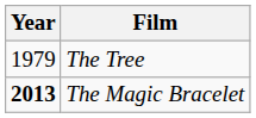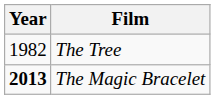 <table class="wikitable">
 <tr>
 <th>Year</th>
 <th>Film</th>
 </tr>
 <tr>
-<td>1979</td>
+<td>1982</td>
 <td><em>The Tree</em></td>
 </tr>
 <tr>
 <td><strong>2013</strong></td>
 <td><em>The Magic Bracelet</em></td>
 </tr>
 </table>
